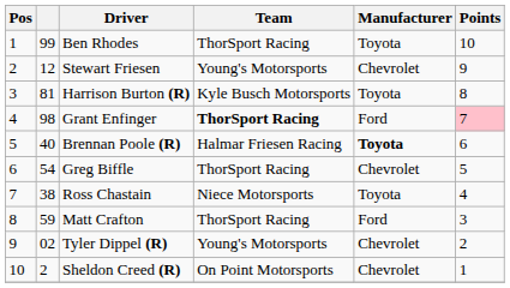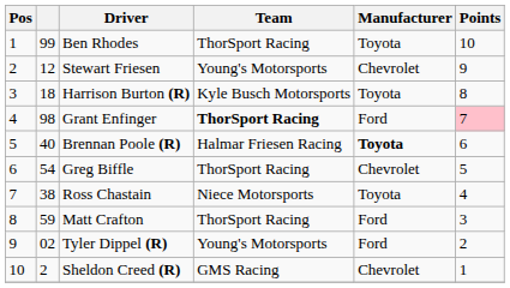 <table class="wikitable" style="font-size:98%">
 <tr>
 <th>Pos</th>
 <th></th>
 <th>Driver</th>
 <th>Team</th>
 <th>Manufacturer</th>
 <th>Points</th>
 </tr>
 <tr>
 <td>1</td>
 <td>99</td>
 <td>Ben Rhodes</td>
 <td>ThorSport Racing</td>
 <td>Toyota</td>
 <td>10</td>
 </tr>
 <tr>
 <td>2</td>
 <td>12</td>
 <td>Stewart Friesen</td>
 <td>Young's Motorsports</td>
 <td>Chevrolet</td>
 <td>9</td>
 </tr>
 <tr>
 <td>3</td>
-<td>81</td>
+<td>18</td>
 <td>Harrison Burton <strong>(R)</strong></td>
 <td>Kyle Busch Motorsports</td>
 <td>Toyota</td>
 <td>8</td>
 </tr>
 <tr>
 <td>4</td>
 <td>98</td>
 <td>Grant Enfinger</td>
 <td><strong>ThorSport Racing</strong></td>
 <td>Ford</td>
 <td style="background: pink;">7</td>
 </tr>
 <tr>
 <td>5</td>
 <td>40</td>
 <td>Brennan Poole <strong>(R)</strong></td>
 <td>Halmar Friesen Racing</td>
 <td><strong>Toyota</strong></td>
 <td>6</td>
 </tr>
 <tr>
 <td>6</td>
 <td>54</td>
 <td>Greg Biffle</td>
 <td>ThorSport Racing</td>
 <td>Chevrolet</td>
 <td>5</td>
 </tr>
 <tr>
 <td>7</td>
 <td>38</td>
 <td>Ross Chastain</td>
 <td>Niece Motorsports</td>
 <td>Toyota</td>
 <td>4</td>
 </tr>
 <tr>
 <td>8</td>
 <td>59</td>
 <td>Matt Crafton</td>
 <td>ThorSport Racing</td>
 <td>Ford</td>
 <td>3</td>
 </tr>
 <tr>
 <td>9</td>
 <td>02</td>
 <td>Tyler Dippel <strong>(R)</strong></td>
 <td>Young's Motorsports</td>
-<td>Chevrolet</td>
+<td>Ford</td>
 <td>2</td>
 </tr>
 <tr>
 <td>10</td>
 <td>2</td>
 <td>Sheldon Creed <strong>(R)</strong></td>
-<td>On Point Motorsports</td>
+<td>GMS Racing</td>
 <td>Chevrolet</td>
 <td>1</td>
 </tr>
 <tr>
 </tr>
 </table>
